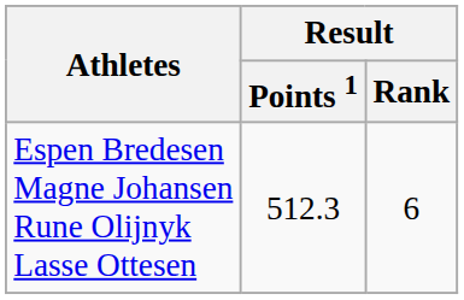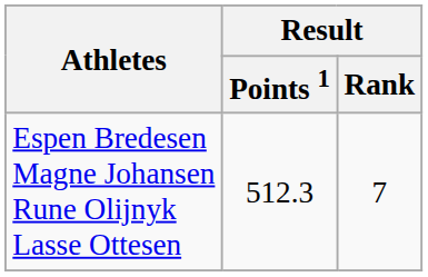 <table class="wikitable" border="1" style="font-size:90%">
 <tr>
 <th rowspan=2>Athletes</th>
 <th colspan=2>Result</th>
 </tr>
 <tr>
 <th>Points <sup>1</sup></th>
 <th>Rank</th>
 </tr>
 <tr>
 <td><a href='#'>Espen Bredesen</a><br><a href='#'>Magne Johansen</a><br><a href='#'>Rune Olijnyk</a><br><a href='#'>Lasse Ottesen</a></td>
 <td align=center>512.3</td>
-<td align=center>6</td>
+<td align=center>7</td>
 </tr>
 </table>
